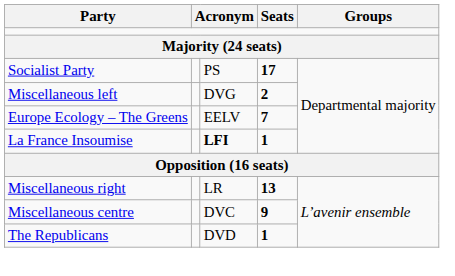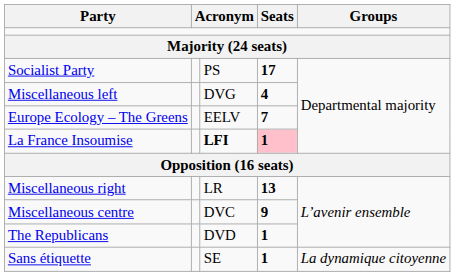 <table class="wikitable">
 <tr>
 <th>Party</th>
 <th colspan="2">Acronym</th>
 <th>Seats</th>
 <th>Groups</th>
 </tr>
 <tr>
 <td colspan="5"></td>
 </tr>
 <tr>
 <th colspan="5"><strong>Majority</strong> (24 seats)</th>
 </tr>
 <tr>
 <td><a href='#'>Socialist Party</a></td>
 <td></td>
 <td>PS</td>
 <td><strong>17</strong></td>
 <td rowspan="4">Departmental majority</td>
 </tr>
 <tr>
 <td><a href='#'>Miscellaneous left</a></td>
 <td></td>
 <td>DVG</td>
-<td><strong>2</strong></td>
+<td><strong>4</strong></td>
 </tr>
 <tr>
 <td><a href='#'>Europe Ecology – The Greens</a></td>
 <td></td>
 <td>EELV</td>
 <td><strong>7</strong></td>
 </tr>
 <tr>
 <td><a href='#'>La France Insoumise</a></td>
 <td></td>
 <td><strong>LFI</strong></td>
-<td><strong>1</strong></td>
+<td style="background: pink;"><strong>1</strong></td>
 </tr>
 <tr>
 <th colspan="5"><strong>Opposition</strong> (16 seats)</th>
 </tr>
 <tr>
 <td><a href='#'>Miscellaneous right</a></td>
 <td></td>
 <td>LR</td>
 <td><strong>13</strong></td>
 <td rowspan="3"><em>L’avenir ensemble</em></td>
 </tr>
 <tr>
 <td><a href='#'>Miscellaneous centre</a></td>
 <td></td>
 <td>DVC</td>
 <td><strong>9</strong></td>
 </tr>
 <tr>
 <td><a href='#'>The Republicans</a></td>
 <td></td>
 <td>DVD</td>
 <td><strong>1</strong></td>
 </tr>
+<tr>
+<td><a href='#'>Sans étiquette</a></td>
+<td></td>
+<td>SE</td>
+<td><strong>1</strong></td>
+<td><em>La dynamique citoyenne</em></td>
+</tr>
 </table>
